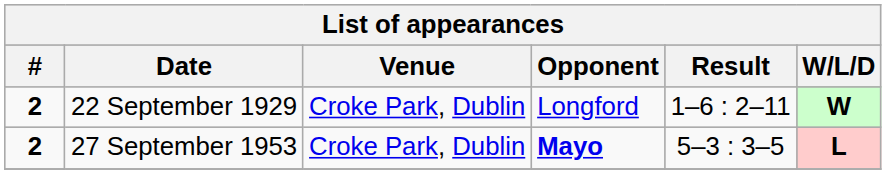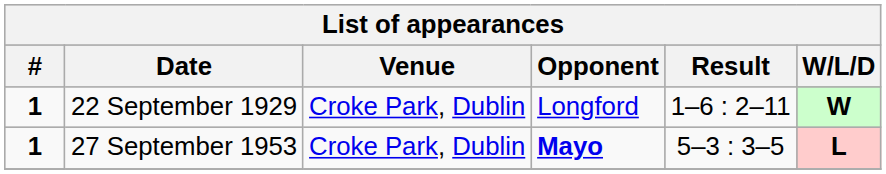 <table class= wikitable>
 <tr align="center">
 <th colspan="8"><strong>List of appearances</strong></th>
 </tr>
 <tr align="center">
 <th width=30 style="text-align: center;">#</th>
 <th>Date</th>
 <th>Venue</th>
 <th>Opponent</th>
 <th>Result</th>
 <th>W/L/D</th>
 </tr>
 <tr>
-<td style="text-align: center;"><strong>2</strong></td>
+<td style="text-align: center;"><strong>1</strong></td>
 <td>22 September 1929</td>
 <td><a href='#'>Croke Park</a>, <a href='#'>Dublin</a></td>
 <td><a href='#'>Longford</a></td>
 <td style="text-align: center;">1–6 : 2–11</td>
 <td style="text-align: center;" bgcolor="#CCFFCC"><strong>W</strong></td>
 </tr>
 <tr>
-<td style="text-align: center;"><strong>2</strong></td>
+<td style="text-align: center;"><strong>1</strong></td>
 <td>27 September 1953</td>
 <td><a href='#'>Croke Park</a>, <a href='#'>Dublin</a></td>
 <td><strong><a href='#'>Mayo</a></strong></td>
 <td style="text-align: center;">5–3 : 3–5</td>
 <td style="text-align: center;" bgcolor="#FFCCCC "><strong>L</strong></td>
 </tr>
 <tr>
 </tr>
 </table>
